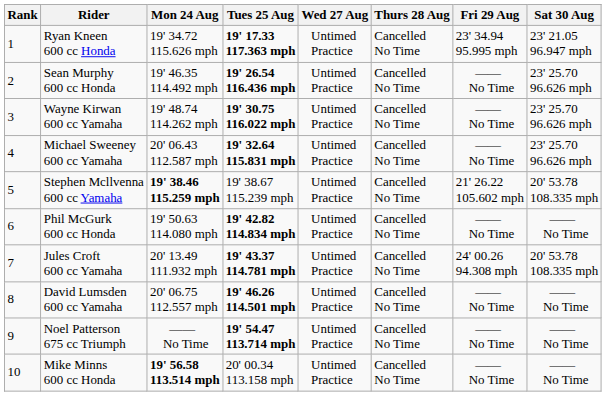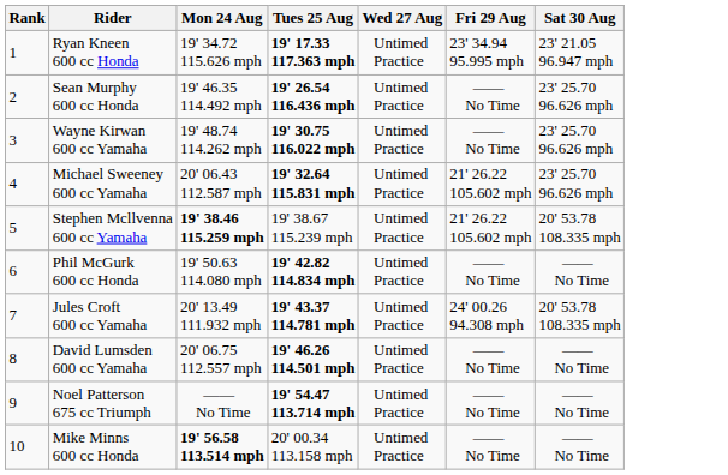 <table class="wikitable" style="font-size: 85%;">
 <tr style="background:#efefef;">
 <th>Rank</th>
 <th>Rider</th>
 <th>Mon 24 Aug</th>
 <th>Tues 25 Aug</th>
 <th>Wed 27 Aug</th>
-<th>Thurs 28 Aug</th>
 <th>Fri 29 Aug</th>
 <th>Sat 30 Aug</th>
 </tr>
 <tr>
 <td>1</td>
 <td>  Ryan Kneen<br> 600 cc <a href='#'>Honda</a></td>
 <td>19' 34.72<br> 115.626 mph</td>
 <td><strong>19' 17.33<br> 117.363 mph</strong></td>
 <td>   Untimed<br>   Practice</td>
-<td>Cancelled <br> No Time</td>
 <td>23' 34.94<br> 95.995 mph</td>
 <td>23' 21.05<br> 96.947 mph</td>
 </tr>
 <tr>
 <td>2</td>
 <td>  Sean Murphy<br> 600 cc Honda</td>
 <td>19' 46.35<br> 114.492 mph</td>
 <td><strong>19' 26.54<br> 116.436 mph</strong></td>
 <td>   Untimed<br>   Practice</td>
-<td>Cancelled <br> No Time</td>
 <td>      ——<br>    No Time</td>
 <td>23' 25.70<br> 96.626 mph</td>
 </tr>
 <tr>
 <td>3</td>
 <td>  Wayne Kirwan<br> 600 cc Yamaha</td>
 <td>19' 48.74<br> 114.262 mph</td>
 <td><strong>19' 30.75<br> 116.022 mph</strong></td>
 <td>   Untimed<br>   Practice</td>
-<td>Cancelled <br> No Time</td>
 <td>      ——<br>    No Time</td>
 <td>23' 25.70<br> 96.626 mph</td>
 </tr>
 <tr>
 <td>4</td>
 <td>  Michael Sweeney<br> 600 cc Yamaha</td>
 <td>20' 06.43<br> 112.587 mph</td>
 <td><strong>19' 32.64<br> 115.831 mph</strong></td>
 <td>   Untimed<br>   Practice</td>
-<td>Cancelled <br> No Time</td>
-<td>      ——<br>    No Time</td>
+<td>21' 26.22<br> 105.602 mph</td>
 <td>23' 25.70<br> 96.626 mph</td>
 </tr>
 <tr>
 <td>5</td>
 <td>  Stephen Mcllvenna<br> 600 cc <a href='#'>Yamaha</a></td>
 <td><strong>19' 38.46<br> 115.259 mph</strong></td>
 <td>19' 38.67<br> 115.239 mph</td>
 <td>   Untimed<br>   Practice</td>
-<td>Cancelled <br> No Time</td>
 <td>21' 26.22<br> 105.602 mph</td>
 <td>20' 53.78<br> 108.335 mph</td>
 </tr>
 <tr>
 <td>6</td>
 <td> Phil McGurk<br> 600 cc Honda</td>
 <td>19' 50.63<br> 114.080 mph</td>
 <td><strong>19' 42.82<br> 114.834 mph</strong></td>
 <td>   Untimed<br>   Practice</td>
-<td>Cancelled <br> No Time</td>
 <td>      ——<br>    No Time</td>
 <td>      ——<br>    No Time</td>
 </tr>
 <tr>
 <td>7</td>
 <td>  Jules Croft<br> 600 cc Yamaha</td>
 <td>20' 13.49<br> 111.932 mph</td>
 <td><strong>19' 43.37<br> 114.781 mph</strong></td>
 <td>   Untimed<br>   Practice</td>
-<td>Cancelled <br> No Time</td>
 <td>24' 00.26<br> 94.308 mph</td>
 <td>20' 53.78<br> 108.335 mph</td>
 </tr>
 <tr>
 <td>8</td>
 <td>  David Lumsden<br> 600 cc Yamaha</td>
 <td>20' 06.75<br> 112.557 mph</td>
 <td><strong>19' 46.26<br> 114.501 mph</strong></td>
 <td>   Untimed<br>   Practice</td>
-<td>Cancelled <br> No Time</td>
 <td>      ——<br>    No Time</td>
 <td>      ——<br>    No Time</td>
 </tr>
 <tr>
 <td>9</td>
 <td>  Noel Patterson<br> 675 cc Triumph</td>
 <td>      ——<br>    No Time</td>
 <td><strong>19' 54.47<br> 113.714 mph</strong></td>
 <td>   Untimed<br>   Practice</td>
-<td>Cancelled <br> No Time</td>
 <td>      ——<br>    No Time</td>
 <td>      ——<br>    No Time</td>
 </tr>
 <tr>
 <td>10</td>
 <td>  Mike Minns<br> 600 cc Honda</td>
 <td><strong>19' 56.58<br> 113.514 mph</strong></td>
 <td>20' 00.34<br> 113.158 mph</td>
 <td>   Untimed<br>   Practice</td>
-<td>Cancelled <br> No Time</td>
 <td>      ——<br>    No Time</td>
 <td>      ——<br>    No Time</td>
 </tr>
 </table>
